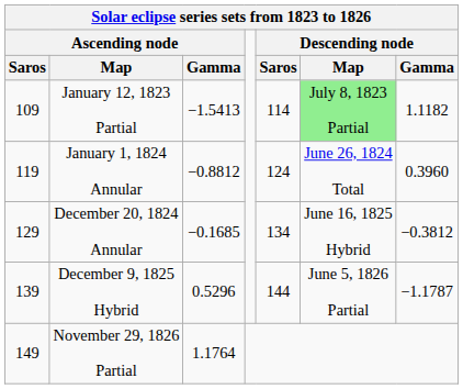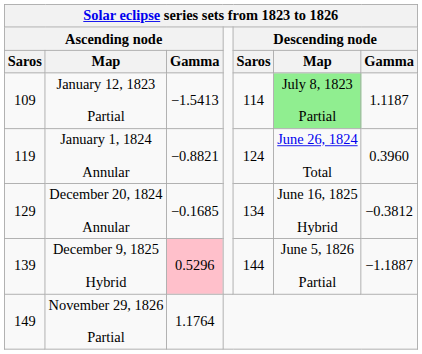 <table class="wikitable mw-collapsible mw-collapsed">
 <tr>
 <th class="nowrap" colspan="7"><a href='#'>Solar eclipse</a> series sets from 1823 to 1826</th>
 </tr>
 <tr>
 <th scope="col" colspan="3">Ascending node</th>
 <td rowspan="6"> </td>
 <th scope="col" colspan="3">Descending node</th>
 </tr>
 <tr style="text-align: center;">
 <th scope="col">Saros</th>
 <th scope="col">Map</th>
 <th scope="col">Gamma</th>
 <th scope="col">Saros</th>
 <th scope="col">Map</th>
 <th scope="col">Gamma</th>
 </tr>
 <tr style="text-align: center;">
 <td>109</td>
 <td>January 12, 1823<br><br>Partial</td>
 <td>−1.5413</td>
 <td>114</td>
 <td style="background: lightgreen;">July 8, 1823<br><br>Partial</td>
-<td>1.1182</td>
+<td>1.1187</td>
 </tr>
 <tr style="text-align: center;">
 <td>119</td>
 <td>January 1, 1824<br><br>Annular</td>
-<td>−0.8812</td>
+<td>−0.8821</td>
 <td>124</td>
 <td><a href='#'>June 26, 1824</a><br><br>Total</td>
 <td>0.3960</td>
 </tr>
 <tr style="text-align: center;">
 <td>129</td>
 <td>December 20, 1824<br><br>Annular</td>
 <td>−0.1685</td>
 <td>134</td>
 <td>June 16, 1825<br><br>Hybrid</td>
 <td>−0.3812</td>
 </tr>
 <tr style="text-align: center;">
 <td>139</td>
 <td>December 9, 1825<br><br>Hybrid</td>
-<td>0.5296</td>
+<td style="background: pink;">0.5296</td>
 <td>144</td>
 <td>June 5, 1826<br><br>Partial</td>
-<td>−1.1787</td>
+<td>−1.1887</td>
 </tr>
 <tr style="text-align: center;">
 <td>149</td>
 <td>November 29, 1826<br><br>Partial</td>
 <td>1.1764</td>
 </tr>
 </table>
